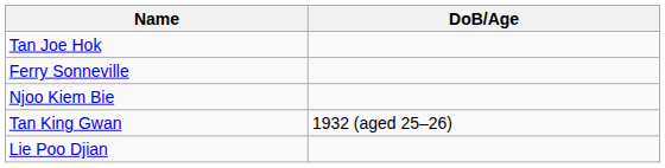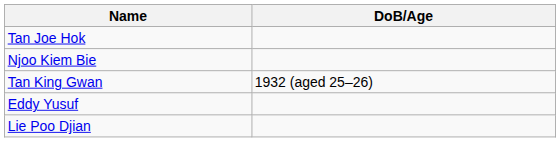 <table class="wikitable" style="width:600px; font-size:95%;">
 <tr>
 <th align="left">Name</th>
 <th align="left">DoB/Age</th>
 </tr>
 <tr>
 <td align="left"><a href='#'>Tan Joe Hok</a></td>
-<td align="left"></td>
-</tr>
-<tr>
-<td align="left"><a href='#'>Ferry Sonneville</a></td>
 <td align="left"></td>
 </tr>
 <tr>
 <td align="left"><a href='#'>Njoo Kiem Bie</a></td>
 <td align="left"></td>
 </tr>
 <tr>
 <td align="left"><a href='#'>Tan King Gwan</a></td>
 <td align="left">1932 (aged 25–26)</td>
 </tr>
 <tr>
+<td align="left"><a href='#'>Eddy Yusuf</a></td>
+<td align="left"></td>
+</tr>
+<tr>
 <td align="left"><a href='#'>Lie Poo Djian</a></td>
 <td align="left"></td>
 </tr>
 </table>
